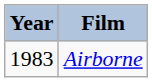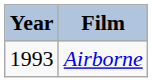 <table class="wikitable" style="font-size:95%;">
 <tr>
 <th style="background:#B0C4DE;">Year</th>
 <th style="background:#B0C4DE;">Film</th>
 </tr>
 <tr>
-<td>1983</td>
+<td>1993</td>
 <td><em><a href='#'>Airborne</a></em></td>
 </tr>
 </table>
